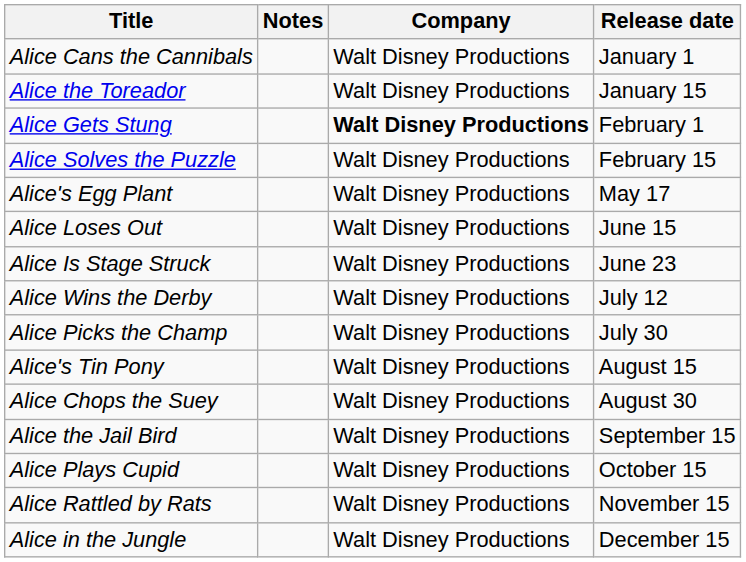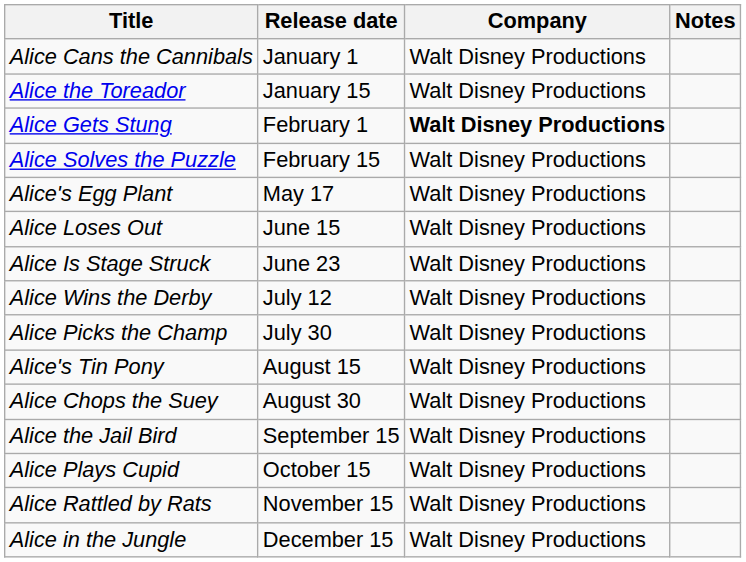 <table class="wikitable">
 <tr>
 <th>Title</th>
+<th>Release date</th>
+<th>Company</th>
 <th>Notes</th>
-<th>Company</th>
-<th>Release date</th>
 </tr>
 <tr>
 <td><em>Alice Cans the Cannibals</em></td>
+<td>January 1</td>
+<td>Walt Disney Productions</td>
 <td></td>
-<td>Walt Disney Productions</td>
-<td>January 1</td>
 </tr>
 <tr>
 <td><em><a href='#'>Alice the Toreador</a></em></td>
+<td>January 15</td>
+<td>Walt Disney Productions</td>
 <td></td>
-<td>Walt Disney Productions</td>
-<td>January 15</td>
 </tr>
 <tr>
 <td><em><a href='#'>Alice Gets Stung</a></em></td>
+<td>February 1</td>
+<td><strong>Walt Disney Productions</strong></td>
 <td></td>
-<td><strong>Walt Disney Productions</strong></td>
-<td>February 1</td>
 </tr>
 <tr>
 <td><em><a href='#'>Alice Solves the Puzzle</a></em></td>
+<td>February 15</td>
+<td>Walt Disney Productions</td>
 <td></td>
-<td>Walt Disney Productions</td>
-<td>February 15</td>
 </tr>
 <tr>
 <td><em>Alice's Egg Plant</em></td>
+<td>May 17</td>
+<td>Walt Disney Productions</td>
 <td></td>
-<td>Walt Disney Productions</td>
-<td>May 17</td>
 </tr>
 <tr>
 <td><em>Alice Loses Out</em></td>
+<td>June 15</td>
+<td>Walt Disney Productions</td>
 <td></td>
-<td>Walt Disney Productions</td>
-<td>June 15</td>
 </tr>
 <tr>
 <td><em>Alice Is Stage Struck</em></td>
+<td>June 23</td>
+<td>Walt Disney Productions</td>
 <td></td>
-<td>Walt Disney Productions</td>
-<td>June 23</td>
 </tr>
 <tr>
 <td><em>Alice Wins the Derby</em></td>
+<td>July 12</td>
+<td>Walt Disney Productions</td>
 <td></td>
-<td>Walt Disney Productions</td>
-<td>July 12</td>
 </tr>
 <tr>
 <td><em>Alice Picks the Champ</em></td>
+<td>July 30</td>
+<td>Walt Disney Productions</td>
 <td></td>
-<td>Walt Disney Productions</td>
-<td>July 30</td>
 </tr>
 <tr>
 <td><em>Alice's Tin Pony</em></td>
+<td>August 15</td>
+<td>Walt Disney Productions</td>
 <td></td>
-<td>Walt Disney Productions</td>
-<td>August 15</td>
 </tr>
 <tr>
 <td><em>Alice Chops the Suey</em></td>
+<td>August 30</td>
+<td>Walt Disney Productions</td>
 <td></td>
-<td>Walt Disney Productions</td>
-<td>August 30</td>
 </tr>
 <tr>
 <td><em>Alice the Jail Bird</em></td>
+<td>September 15</td>
+<td>Walt Disney Productions</td>
 <td></td>
-<td>Walt Disney Productions</td>
-<td>September 15</td>
 </tr>
 <tr>
 <td><em>Alice Plays Cupid</em></td>
+<td>October 15</td>
+<td>Walt Disney Productions</td>
 <td></td>
-<td>Walt Disney Productions</td>
-<td>October 15</td>
 </tr>
 <tr>
 <td><em>Alice Rattled by Rats</em></td>
+<td>November 15</td>
+<td>Walt Disney Productions</td>
 <td></td>
-<td>Walt Disney Productions</td>
-<td>November 15</td>
 </tr>
 <tr>
 <td><em>Alice in the Jungle</em></td>
+<td>December 15</td>
+<td>Walt Disney Productions</td>
 <td></td>
-<td>Walt Disney Productions</td>
-<td>December 15</td>
 </tr>
 </table>
